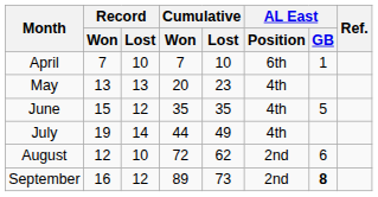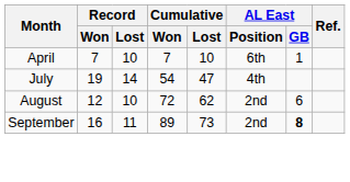 <table class="wikitable" style="text-align:center;">
 <tr>
 <th rowspan=2>Month</th>
 <th colspan=2>Record</th>
 <th colspan=2>Cumulative</th>
 <th colspan=2><a href='#'>AL East</a></th>
 <th rowspan=2>Ref.</th>
 </tr>
 <tr>
 <th>Won</th>
 <th>Lost</th>
 <th>Won</th>
 <th>Lost</th>
 <th>Position</th>
 <th><a href='#'>GB</a></th>
 </tr>
 <tr>
 <td>April</td>
 <td>7</td>
 <td>10</td>
 <td>7</td>
 <td>10</td>
 <td>6th</td>
 <td>1</td>
 <td></td>
 </tr>
 <tr>
-<td>May</td>
-<td>13</td>
-<td>13</td>
-<td>20</td>
-<td>23</td>
-<td>4th</td>
-<td></td>
-<td></td>
-</tr>
-<tr>
-<td>June</td>
-<td>15</td>
-<td>12</td>
-<td>35</td>
-<td>35</td>
-<td>4th</td>
-<td>5</td>
-<td></td>
-</tr>
-<tr>
 <td>July</td>
 <td>19</td>
 <td>14</td>
-<td>44</td>
-<td>49</td>
+<td>54</td>
+<td>47</td>
 <td>4th</td>
 <td></td>
 <td></td>
 </tr>
 <tr>
 <td>August</td>
 <td>12</td>
 <td>10</td>
 <td>72</td>
 <td>62</td>
 <td>2nd</td>
 <td>6</td>
 <td></td>
 </tr>
 <tr>
 <td>September</td>
 <td>16</td>
-<td>12</td>
+<td>11</td>
 <td>89</td>
 <td>73</td>
 <td>2nd</td>
 <td><strong>8</strong></td>
 <td></td>
 </tr>
 </table>
